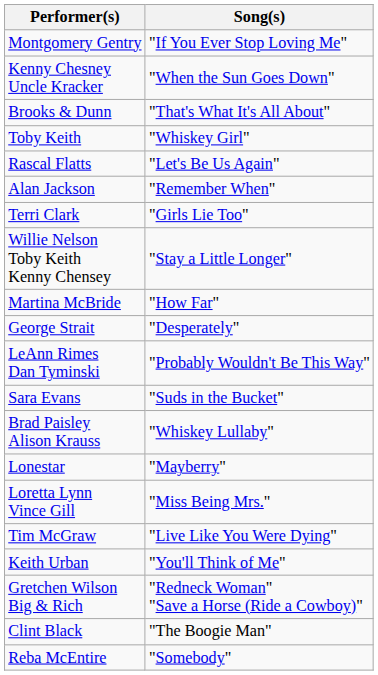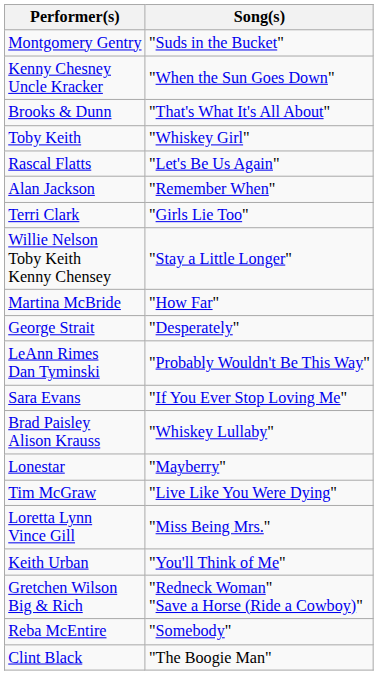 <table class="wikitable">
 <tr>
 <th>Performer(s)</th>
 <th>Song(s)</th>
 </tr>
 <tr>
 <td><a href='#'>Montgomery Gentry</a></td>
-<td>"<a href='#'>If You Ever Stop Loving Me</a>"</td>
+<td>"<a href='#'>Suds in the Bucket</a>"</td>
 </tr>
 <tr>
 <td><a href='#'>Kenny Chesney</a><br><a href='#'>Uncle Kracker</a></td>
 <td>"<a href='#'>When the Sun Goes Down</a>"</td>
 </tr>
 <tr>
 <td><a href='#'>Brooks & Dunn</a></td>
 <td>"<a href='#'>That's What It's All About</a>"</td>
 </tr>
 <tr>
 <td><a href='#'>Toby Keith</a></td>
 <td>"<a href='#'>Whiskey Girl</a>"</td>
 </tr>
 <tr>
 <td><a href='#'>Rascal Flatts</a></td>
 <td>"<a href='#'>Let's Be Us Again</a>"</td>
 </tr>
 <tr>
 <td><a href='#'>Alan Jackson</a></td>
 <td>"<a href='#'>Remember When</a>"</td>
 </tr>
 <tr>
 <td><a href='#'>Terri Clark</a></td>
 <td>"<a href='#'>Girls Lie Too</a>"</td>
 </tr>
 <tr>
 <td><a href='#'>Willie Nelson</a><br>Toby Keith<br>Kenny Chensey</td>
 <td>"<a href='#'>Stay a Little Longer</a>"</td>
 </tr>
 <tr>
 <td><a href='#'>Martina McBride</a></td>
 <td>"<a href='#'>How Far</a>"</td>
 </tr>
 <tr>
 <td><a href='#'>George Strait</a></td>
 <td>"<a href='#'>Desperately</a>"</td>
 </tr>
 <tr>
 <td><a href='#'>LeAnn Rimes</a><br><a href='#'>Dan Tyminski</a></td>
 <td>"<a href='#'>Probably Wouldn't Be This Way</a>"</td>
 </tr>
 <tr>
 <td><a href='#'>Sara Evans</a></td>
-<td>"<a href='#'>Suds in the Bucket</a>"</td>
+<td>"<a href='#'>If You Ever Stop Loving Me</a>"</td>
 </tr>
 <tr>
 <td><a href='#'>Brad Paisley</a><br><a href='#'>Alison Krauss</a></td>
 <td>"<a href='#'>Whiskey Lullaby</a>"</td>
 </tr>
 <tr>
 <td><a href='#'>Lonestar</a></td>
 <td>"<a href='#'>Mayberry</a>"</td>
 </tr>
 <tr>
+<td><a href='#'>Tim McGraw</a></td>
+<td>"<a href='#'>Live Like You Were Dying</a>"</td>
+</tr>
+<tr>
 <td><a href='#'>Loretta Lynn</a><br><a href='#'>Vince Gill</a></td>
 <td>"<a href='#'>Miss Being Mrs.</a>"</td>
-</tr>
-<tr>
-<td><a href='#'>Tim McGraw</a></td>
-<td>"<a href='#'>Live Like You Were Dying</a>"</td>
 </tr>
 <tr>
 <td><a href='#'>Keith Urban</a></td>
 <td>"<a href='#'>You'll Think of Me</a>"</td>
 </tr>
 <tr>
 <td><a href='#'>Gretchen Wilson</a><br><a href='#'>Big & Rich</a></td>
 <td>"<a href='#'>Redneck Woman</a>"<br>"<a href='#'>Save a Horse (Ride a Cowboy)</a>"</td>
 </tr>
 <tr>
+<td><a href='#'>Reba McEntire</a></td>
+<td>"<a href='#'>Somebody</a>"</td>
+</tr>
+<tr>
 <td><a href='#'>Clint Black</a></td>
 <td>"The Boogie Man"</td>
 </tr>
-<tr>
-<td><a href='#'>Reba McEntire</a></td>
-<td>"<a href='#'>Somebody</a>"</td>
-</tr>
 </table>
